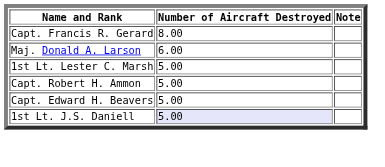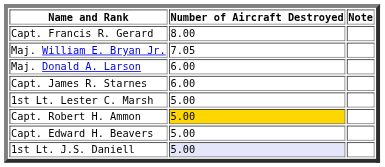 <table border="5">
 <tr>
 <th>Name and Rank</th>
 <th>Number of Aircraft Destroyed</th>
 <th>Note</th>
 </tr>
 <tr>
 <td>Capt. Francis R. Gerard</td>
 <td>8.00</td>
 <td></td>
 </tr>
 <tr>
+<td>Maj. <a href='#'>William E. Bryan Jr.</a></td>
+<td>7.05</td>
+<td></td>
+</tr>
+<tr>
 <td>Maj. <a href='#'>Donald A. Larson</a></td>
+<td>6.00</td>
+<td></td>
+</tr>
+<tr>
+<td>Capt. James R. Starnes</td>
 <td>6.00</td>
 <td></td>
 </tr>
 <tr>
 <td>1st Lt. Lester C. Marsh</td>
 <td>5.00</td>
 <td></td>
 </tr>
 <tr>
 <td>Capt. Robert H. Ammon</td>
-<td>5.00</td>
+<td style="background: gold;">5.00</td>
 <td></td>
 </tr>
 <tr>
 <td>Capt. Edward H. Beavers</td>
 <td>5.00</td>
 <td></td>
 </tr>
 <tr>
 <td>1st Lt. J.S. Daniell</td>
 <td style="background: lavender;">5.00</td>
 <td></td>
 </tr>
 </table>
